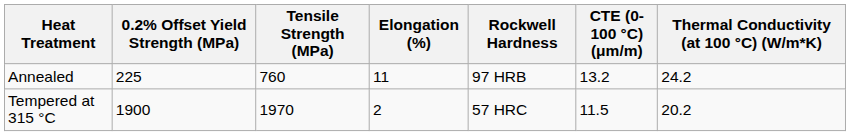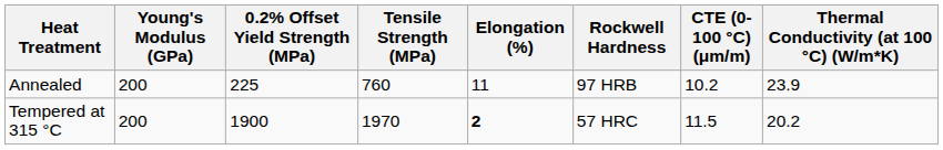 <table class="wikitable">
 <tr>
 <th>Heat Treatment</th>
+<th>Young's Modulus (GPa)</th>
 <th>0.2% Offset Yield Strength (MPa)</th>
 <th>Tensile Strength (MPa)</th>
 <th>Elongation (%)</th>
 <th>Rockwell Hardness</th>
 <th>CTE (0-100 °C)<br>(μm/m)</th>
 <th>Thermal Conductivity (at 100 °C) (W/m*K)</th>
 </tr>
 <tr>
 <td>Annealed</td>
+<td>200</td>
 <td>225</td>
 <td>760</td>
 <td>11</td>
 <td>97 HRB</td>
-<td>13.2</td>
-<td>24.2</td>
+<td>10.2</td>
+<td>23.9</td>
 </tr>
 <tr>
 <td>Tempered at 315 °C</td>
+<td>200</td>
 <td>1900</td>
 <td>1970</td>
-<td>2</td>
+<td><strong>2</strong></td>
 <td>57 HRC</td>
 <td>11.5</td>
 <td>20.2</td>
 </tr>
 </table>
